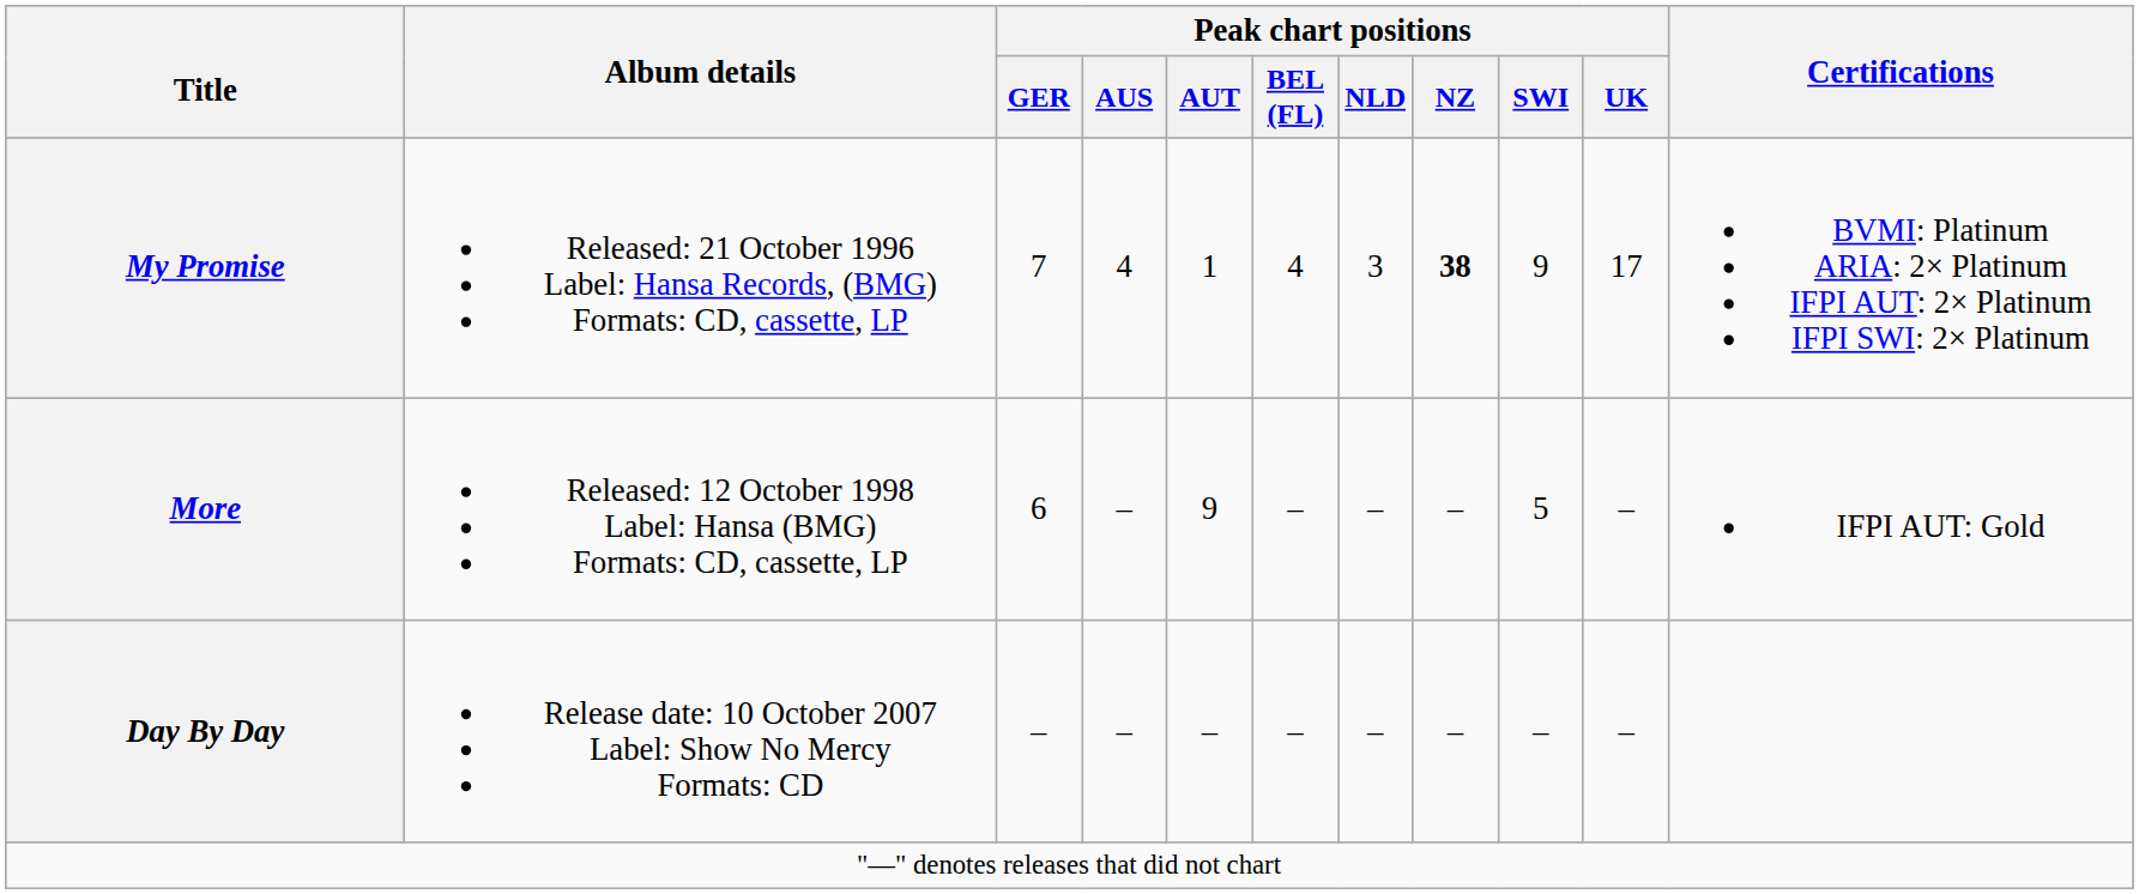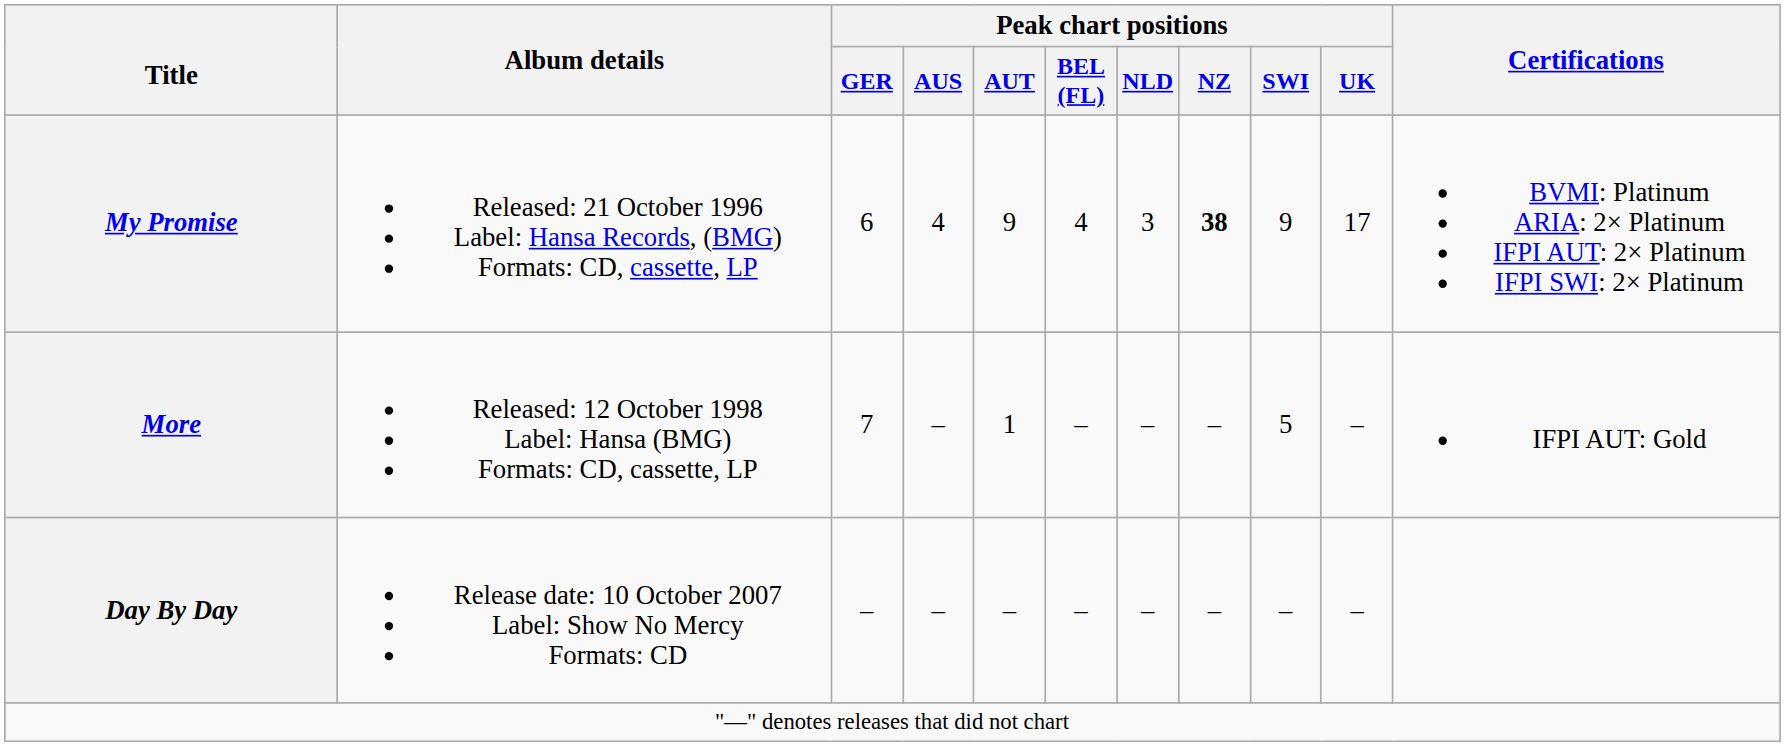 <table class="wikitable plainrowheaders" style="text-align:center;">
 <tr>
 <th scope="col" rowspan="2" style="width:12em;"><br>Title</th>
 <th scope="col" rowspan="2" style="width:18em;">Album details</th>
 <th scope="col" colspan="8">Peak chart positions</th>
 <th scope="col" rowspan="2" style="width:14em;"><a href='#'>Certifications</a></th>
 </tr>
 <tr>
 <th scope="col" style="width:2.5em;font-size:90%;"><a href='#'>GER</a><br></th>
 <th scope="col" style="width:2.5em;font-size:90%;"><a href='#'>AUS</a><br></th>
 <th scope="col" style="width:2.5em;font-size:90%;"><a href='#'>AUT</a><br></th>
 <th scope="col" style="width:2.5em;font-size:90%;"><a href='#'>BEL<br>(FL)</a><br></th>
 <th scope="col" style="width:2,5em;font-size:90%;"><a href='#'>NLD</a><br></th>
 <th scope="col" style="width:2.5em;font-size:90%;"><a href='#'>NZ</a><br></th>
 <th scope="col" style="width:2.5em;font-size:90%;"><a href='#'>SWI</a><br></th>
 <th scope="col" style="width:2.5em;font-size:90%;"><a href='#'>UK</a><br></th>
 </tr>
 <tr>
 <th scope="row"><em><a href='#'>My Promise</a></em></th>
 <td><br><ul><li>Released: 21 October 1996</li><li>Label: <a href='#'>Hansa Records</a>, (<a href='#'>BMG</a>)</li><li>Formats: CD, <a href='#'>cassette</a>, <a href='#'>LP</a></li></ul></td>
-<td>7</td>
+<td>6</td>
 <td>4</td>
-<td>1</td>
+<td>9</td>
 <td>4</td>
 <td>3</td>
 <td><strong>38</strong></td>
 <td>9</td>
 <td>17</td>
 <td><br><ul><li><a href='#'>BVMI</a>: Platinum</li><li><a href='#'>ARIA</a>: 2× Platinum</li><li><a href='#'>IFPI AUT</a>: 2× Platinum</li><li><a href='#'>IFPI SWI</a>: 2× Platinum</li></ul></td>
 </tr>
 <tr>
 <th scope="row"><em><a href='#'>More</a></em></th>
 <td><br><ul><li>Released: 12 October 1998</li><li>Label: Hansa (BMG)</li><li>Formats: CD, cassette, LP</li></ul></td>
-<td>6</td>
+<td>7</td>
 <td>–</td>
-<td>9</td>
+<td>1</td>
 <td>–</td>
 <td>–</td>
 <td>–</td>
 <td>5</td>
 <td>–</td>
 <td><br><ul><li>IFPI AUT: Gold</li></ul></td>
 </tr>
 <tr>
 <th scope="row"><em>Day By Day</em></th>
 <td><br><ul><li>Release date: 10 October 2007</li><li>Label: Show No Mercy</li><li>Formats: CD</li></ul></td>
 <td>–</td>
 <td>–</td>
 <td>–</td>
 <td>–</td>
 <td>–</td>
 <td>–</td>
 <td>–</td>
 <td>–</td>
 <td></td>
 </tr>
 <tr>
 <td colspan="15" style="font-size:85%">"—" denotes releases that did not chart</td>
 </tr>
 </table>
